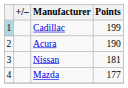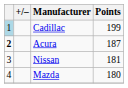 <table class="wikitable" style="font-size: 95%;">
 <tr>
 <th scope="col"></th>
 <th scope="col">+/–</th>
 <th scope="col">Manufacturer</th>
 <th scope="col">Points</th>
 </tr>
 <tr>
 <td align=center style="background: lightblue;">1</td>
 <td align="left"></td>
 <td> <a href='#'>Cadillac</a></td>
 <td align=right>199</td>
 </tr>
 <tr>
-<td align=center>2</td>
+<td align=center><strong>2</strong></td>
 <td align="left"></td>
 <td> <a href='#'>Acura</a></td>
-<td align=right>190</td>
+<td align=right>187</td>
 </tr>
 <tr>
 <td align=center>3</td>
 <td align="left"></td>
 <td> <a href='#'>Nissan</a></td>
 <td align=right>181</td>
 </tr>
 <tr>
 <td align=center>4</td>
 <td align="left"></td>
 <td> <a href='#'>Mazda</a></td>
-<td align=right>177</td>
+<td align=right>180</td>
 </tr>
 <tr>
 </tr>
 </table>
